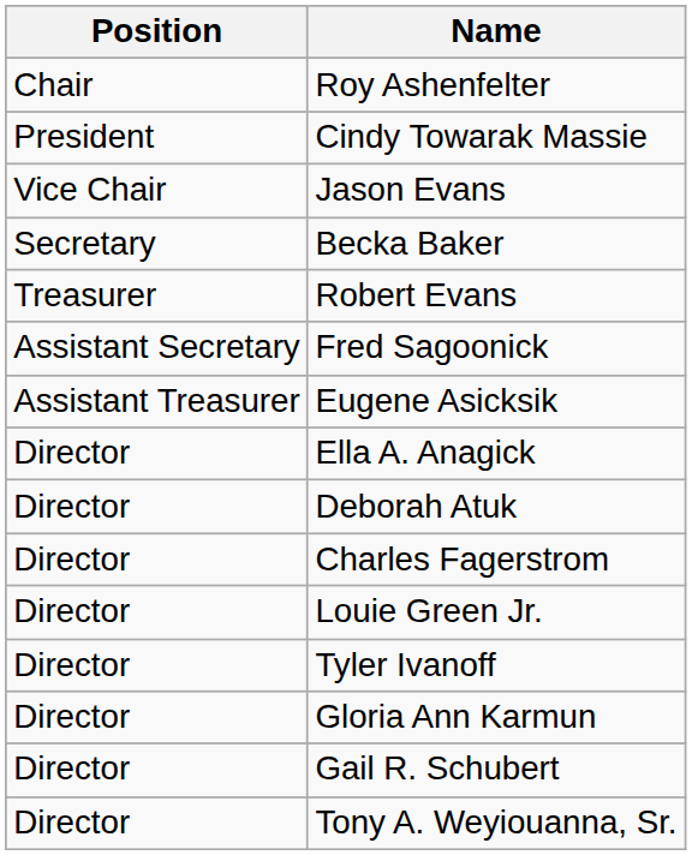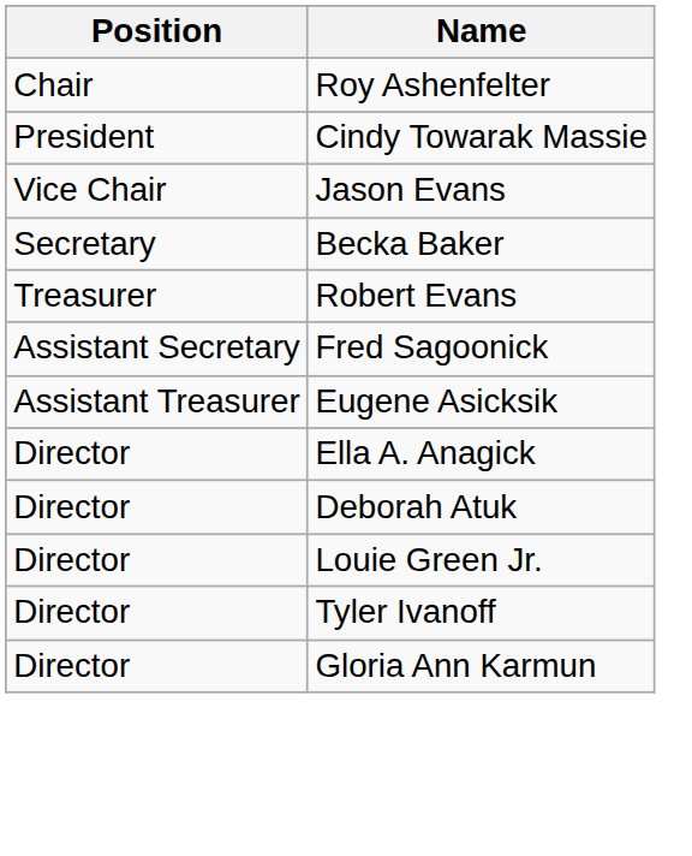 <table class="wikitable">
 <tr>
 <th>Position</th>
 <th>Name</th>
 </tr>
 <tr>
 <td>Chair</td>
 <td>Roy Ashenfelter</td>
 </tr>
 <tr>
 <td>President</td>
 <td>Cindy Towarak Massie</td>
 </tr>
 <tr>
 <td>Vice Chair</td>
 <td>Jason Evans</td>
 </tr>
 <tr>
 <td>Secretary</td>
 <td>Becka Baker</td>
 </tr>
 <tr>
 <td>Treasurer</td>
 <td>Robert Evans</td>
 </tr>
 <tr>
 <td>Assistant Secretary</td>
 <td>Fred Sagoonick</td>
 </tr>
 <tr>
 <td>Assistant Treasurer</td>
 <td>Eugene Asicksik</td>
 </tr>
 <tr>
 <td>Director</td>
 <td>Ella A. Anagick</td>
 </tr>
 <tr>
 <td>Director</td>
 <td>Deborah Atuk</td>
 </tr>
 <tr>
 <td>Director</td>
-<td>Charles Fagerstrom</td>
-</tr>
-<tr>
-<td>Director</td>
 <td>Louie Green Jr.</td>
 </tr>
 <tr>
 <td>Director</td>
 <td>Tyler Ivanoff</td>
 </tr>
 <tr>
 <td>Director</td>
 <td>Gloria Ann Karmun</td>
 </tr>
-<tr>
-<td>Director</td>
-<td>Gail R. Schubert</td>
-</tr>
-<tr>
-<td>Director</td>
-<td>Tony A. Weyiouanna, Sr.</td>
-</tr>
 </table>
